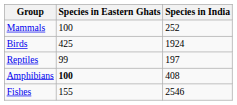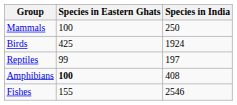 <table class="wikitable sortable defaultcenter col1left collapsible" style="font-size: 85%">
 <tr>
 <th>Group</th>
 <th>Species in Eastern Ghats</th>
 <th>Species in India</th>
 </tr>
 <tr>
 <td><a href='#'>Mammals</a></td>
 <td>100</td>
-<td>252</td>
+<td>250</td>
 </tr>
 <tr>
 <td><a href='#'>Birds</a></td>
 <td>425</td>
 <td>1924</td>
 </tr>
 <tr>
 <td><a href='#'>Reptiles</a></td>
 <td>99</td>
 <td>197</td>
 </tr>
 <tr>
 <td><a href='#'>Amphibians</a></td>
 <td><strong>100</strong></td>
 <td>408</td>
 </tr>
 <tr>
 <td><a href='#'>Fishes</a></td>
 <td>155</td>
 <td>2546</td>
 </tr>
 </table>
